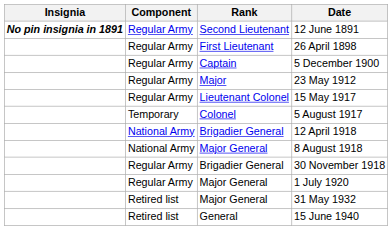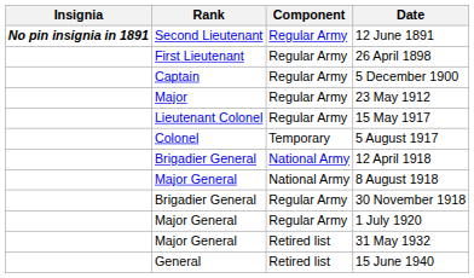 <table class="wikitable" style="background:white">
 <tr>
 <th>Insignia</th>
+<th>Rank</th>
 <th>Component</th>
-<th>Rank</th>
 <th>Date</th>
 </tr>
 <tr>
 <td align="center"><strong><em>No pin insignia in 1891</em></strong></td>
+<td><a href='#'>Second Lieutenant</a></td>
 <td><a href='#'>Regular Army</a></td>
-<td><a href='#'>Second Lieutenant</a></td>
 <td>12 June 1891</td>
 </tr>
 <tr>
 <td align="center"></td>
+<td><a href='#'>First Lieutenant</a></td>
 <td>Regular Army</td>
-<td><a href='#'>First Lieutenant</a></td>
 <td>26 April 1898</td>
 </tr>
 <tr>
 <td align="center"></td>
+<td><a href='#'>Captain</a></td>
 <td>Regular Army</td>
-<td><a href='#'>Captain</a></td>
 <td>5 December 1900</td>
 </tr>
 <tr>
 <td align="center"></td>
+<td><a href='#'>Major</a></td>
 <td>Regular Army</td>
-<td><a href='#'>Major</a></td>
 <td>23 May 1912</td>
 </tr>
 <tr>
 <td align="center"></td>
+<td><a href='#'>Lieutenant Colonel</a></td>
 <td>Regular Army</td>
-<td><a href='#'>Lieutenant Colonel</a></td>
 <td>15 May 1917</td>
 </tr>
 <tr>
 <td align="center"></td>
+<td><a href='#'>Colonel</a></td>
 <td>Temporary</td>
-<td><a href='#'>Colonel</a></td>
 <td>5 August 1917</td>
 </tr>
 <tr>
 <td align="center"></td>
+<td><a href='#'>Brigadier General</a></td>
 <td><a href='#'>National Army</a></td>
-<td><a href='#'>Brigadier General</a></td>
 <td>12 April 1918</td>
 </tr>
 <tr>
 <td align="center"></td>
+<td><a href='#'>Major General</a></td>
 <td>National Army</td>
-<td><a href='#'>Major General</a></td>
 <td>8 August 1918</td>
 </tr>
 <tr>
 <td align="center"></td>
+<td>Brigadier General</td>
 <td>Regular Army</td>
-<td>Brigadier General</td>
 <td>30 November 1918</td>
 </tr>
 <tr>
 <td align="center"></td>
+<td>Major General</td>
 <td>Regular Army</td>
-<td>Major General</td>
 <td>1 July 1920</td>
 </tr>
 <tr>
 <td align="center"></td>
+<td>Major General</td>
 <td>Retired list</td>
-<td>Major General</td>
 <td>31 May 1932</td>
 </tr>
 <tr>
 <td align="center"></td>
+<td>General</td>
 <td>Retired list</td>
-<td>General</td>
 <td>15 June 1940</td>
 </tr>
 </table>
